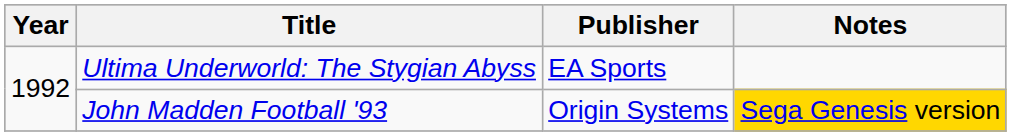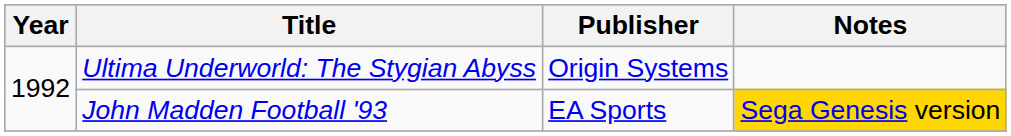 <table class="wikitable">
 <tr>
 <th>Year</th>
 <th>Title</th>
 <th>Publisher</th>
 <th>Notes</th>
 </tr>
 <tr>
 <td rowspan="2">1992</td>
 <td><em><a href='#'>Ultima Underworld: The Stygian Abyss</a></em></td>
-<td><a href='#'>EA Sports</a></td>
+<td><a href='#'>Origin Systems</a></td>
 <td></td>
 </tr>
 <tr>
 <td><em><a href='#'>John Madden Football '93</a></em></td>
-<td><a href='#'>Origin Systems</a></td>
+<td><a href='#'>EA Sports</a></td>
 <td style="background: gold;"><a href='#'>Sega Genesis</a> version</td>
 </tr>
 </table>
